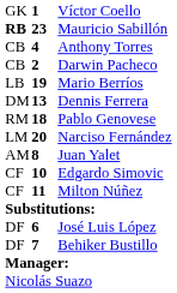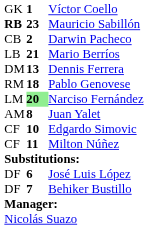 <table style="font-size: 90%" cellspacing="0" cellpadding="0" align="center">
 <tr>
 <td colspan=4></td>
 </tr>
 <tr>
 <th width="25"></th>
 <th width="25"></th>
 </tr>
 <tr>
 <td>GK</td>
 <td><strong>1</strong></td>
 <td> <a href='#'>Víctor Coello</a></td>
 </tr>
 <tr>
 <td><strong>RB</strong></td>
 <td><strong>23</strong></td>
 <td> <a href='#'>Mauricio Sabillón</a></td>
 </tr>
 <tr>
 <td>CB</td>
-<td><strong>4</strong></td>
-<td> <a href='#'>Anthony Torres</a></td>
-<td></td>
-<td></td>
-</tr>
-<tr>
-<td>CB</td>
 <td><strong>2</strong></td>
 <td> <a href='#'>Darwin Pacheco</a></td>
 </tr>
 <tr>
 <td>LB</td>
-<td><strong>19</strong></td>
+<td><strong>21</strong></td>
 <td> <a href='#'>Mario Berríos</a></td>
 </tr>
 <tr>
 <td>DM</td>
 <td><strong>13</strong></td>
 <td> <a href='#'>Dennis Ferrera</a></td>
 </tr>
 <tr>
 <td>RM</td>
 <td><strong>18</strong></td>
 <td> <a href='#'>Pablo Genovese</a></td>
 </tr>
 <tr>
 <td>LM</td>
-<td><strong>20</strong></td>
+<td style="background: lightgreen;"><strong>20</strong></td>
 <td> <a href='#'>Narciso Fernández</a></td>
 <td></td>
 <td></td>
 </tr>
 <tr>
 <td>AM</td>
 <td><strong>8</strong></td>
 <td> <a href='#'>Juan Yalet</a></td>
 </tr>
 <tr>
 <td>CF</td>
 <td><strong>10</strong></td>
 <td> <a href='#'>Edgardo Simovic</a></td>
 </tr>
 <tr>
 <td>CF</td>
 <td><strong>11</strong></td>
 <td> <a href='#'>Milton Núñez</a></td>
 </tr>
 <tr>
 <td colspan=3><strong>Substitutions:</strong></td>
 </tr>
 <tr>
 <td>DF</td>
 <td><strong>6</strong></td>
 <td> <a href='#'>José Luis López</a></td>
 <td></td>
 <td></td>
 </tr>
 <tr>
 <td>DF</td>
 <td><strong>7</strong></td>
 <td> <a href='#'>Behiker Bustillo</a></td>
 <td></td>
 <td></td>
 </tr>
 <tr>
 <td colspan=3><strong>Manager:</strong></td>
 </tr>
 <tr>
 <td colspan=3> <a href='#'>Nicolás Suazo</a></td>
 </tr>
 </table>
